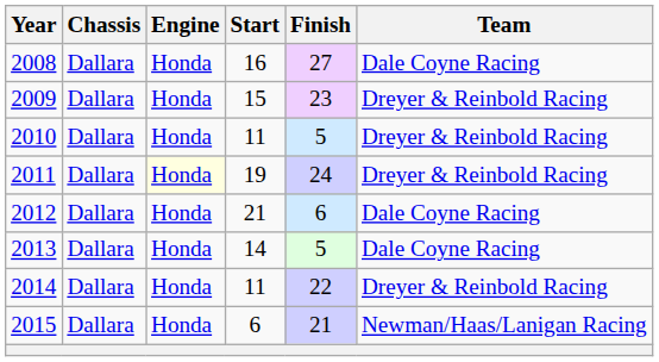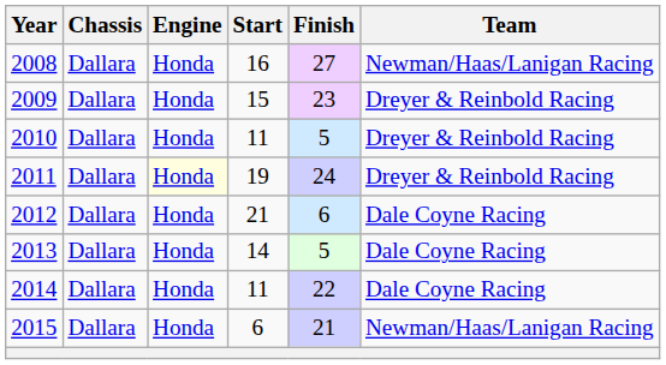 <table class="wikitable" style="font-size: 90%;">
 <tr>
 <th scope=col>Year</th>
 <th scope=col>Chassis</th>
 <th scope=col>Engine</th>
 <th scope=col>Start</th>
 <th scope=col>Finish</th>
 <th scope=col>Team</th>
 </tr>
 <tr>
 <td><a href='#'>2008</a></td>
 <td><a href='#'>Dallara</a></td>
 <td><a href='#'>Honda</a></td>
 <td align=center>16</td>
 <td style="text-align:center; background:#efcfff;">27</td>
-<td nowrap><a href='#'>Dale Coyne Racing</a></td>
+<td nowrap><a href='#'>Newman/Haas/Lanigan Racing</a></td>
 </tr>
 <tr>
 <td><a href='#'>2009</a></td>
 <td><a href='#'>Dallara</a></td>
 <td><a href='#'>Honda</a></td>
 <td align=center>15</td>
 <td style="text-align:center; background:#efcfff;">23</td>
 <td nowrap><a href='#'>Dreyer & Reinbold Racing</a></td>
 </tr>
 <tr>
 <td><a href='#'>2010</a></td>
 <td><a href='#'>Dallara</a></td>
 <td><a href='#'>Honda</a></td>
 <td align=center>11</td>
 <td style="text-align:center; background:#cfeaff;">5</td>
 <td nowrap><a href='#'>Dreyer & Reinbold Racing</a></td>
 </tr>
 <tr>
 <td><a href='#'>2011</a></td>
 <td><a href='#'>Dallara</a></td>
 <td style="background: lightyellow;"><a href='#'>Honda</a></td>
 <td align=center>19</td>
 <td style="text-align:center; background:#cfcfff;">24</td>
 <td nowrap><a href='#'>Dreyer & Reinbold Racing</a></td>
 </tr>
 <tr>
 <td><a href='#'>2012</a></td>
 <td><a href='#'>Dallara</a></td>
 <td><a href='#'>Honda</a></td>
 <td align=center>21</td>
 <td style="text-align:center; background:#cfeaff;">6</td>
 <td nowrap><a href='#'>Dale Coyne Racing</a></td>
 </tr>
 <tr>
 <td><a href='#'>2013</a></td>
 <td><a href='#'>Dallara</a></td>
 <td><a href='#'>Honda</a></td>
 <td align=center>14</td>
 <td style="text-align:center; background:#dfffdf;">5</td>
 <td nowrap><a href='#'>Dale Coyne Racing</a></td>
 </tr>
 <tr>
 <td><a href='#'>2014</a></td>
 <td><a href='#'>Dallara</a></td>
 <td><a href='#'>Honda</a></td>
 <td align=center>11</td>
 <td style="text-align:center; background:#cfcfff;">22</td>
-<td nowrap><a href='#'>Dreyer & Reinbold Racing</a></td>
+<td nowrap><a href='#'>Dale Coyne Racing</a></td>
 </tr>
 <tr>
 <td><a href='#'>2015</a></td>
 <td><a href='#'>Dallara</a></td>
 <td><a href='#'>Honda</a></td>
 <td align=center>6</td>
 <td style="text-align:center; background:#cfcfff;">21</td>
 <td nowrap><a href='#'>Newman/Haas/Lanigan Racing</a></td>
 </tr>
 <tr>
 <th colspan="6"></th>
 </tr>
 </table>
